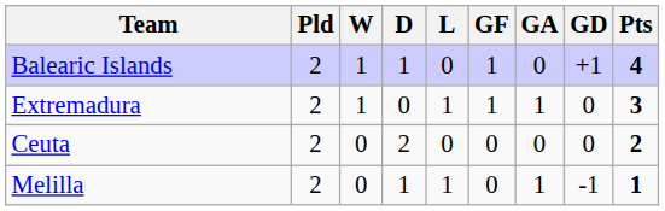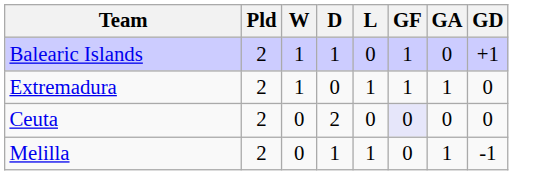 <table class="wikitable" style="text-align:center;">
 <tr>
 <th width=175>Team</th>
 <th width=20 abbr="Played">Pld</th>
 <th width=20 abbr="Won">W</th>
 <th width=20 abbr="Drawn">D</th>
 <th width=20 abbr="Lost">L</th>
 <th width=20 abbr="Goals for">GF</th>
 <th width=20 abbr="Goals against">GA</th>
 <th width=20 abbr="Goal difference">GD</th>
-<th width=20 abbr="Points">Pts</th>
 </tr>
 <tr bgcolor=#ccccff>
 <td align=left> <a href='#'>Balearic Islands</a></td>
 <td>2</td>
 <td>1</td>
 <td>1</td>
 <td>0</td>
 <td>1</td>
 <td>0</td>
 <td>+1</td>
-<td><strong>4</strong></td>
 </tr>
 <tr>
 <td align=left> <a href='#'>Extremadura</a></td>
 <td>2</td>
 <td>1</td>
 <td>0</td>
 <td>1</td>
 <td>1</td>
 <td>1</td>
 <td>0</td>
-<td><strong>3</strong></td>
 </tr>
 <tr>
 <td align=left> <a href='#'>Ceuta</a></td>
 <td>2</td>
 <td>0</td>
 <td>2</td>
 <td>0</td>
+<td style="background: lavender;">0</td>
 <td>0</td>
 <td>0</td>
-<td>0</td>
-<td><strong>2</strong></td>
 </tr>
 <tr>
 <td align=left> <a href='#'>Melilla</a></td>
 <td>2</td>
 <td>0</td>
 <td>1</td>
 <td>1</td>
 <td>0</td>
 <td>1</td>
 <td>-1</td>
-<td><strong>1</strong></td>
 </tr>
 </table>
